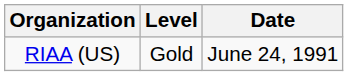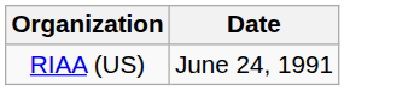 <table class="wikitable">
 <tr>
 <th align="center">Organization</th>
-<th align="center">Level</th>
 <th align="center">Date</th>
 </tr>
 <tr>
 <td align="center"><a href='#'>RIAA</a> (US)</td>
-<td align="center">Gold</td>
 <td align="center">June 24, 1991</td>
 </tr>
 </table>
